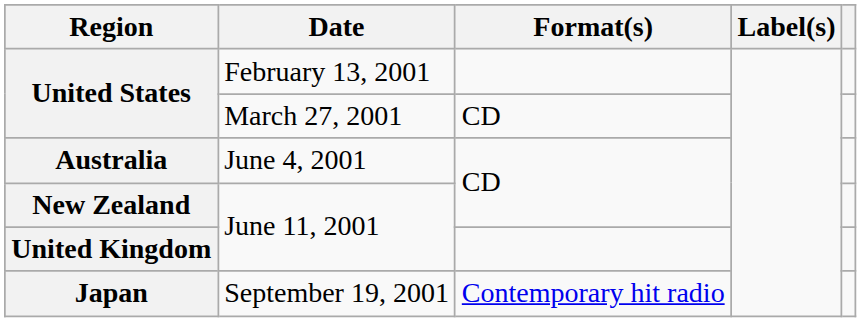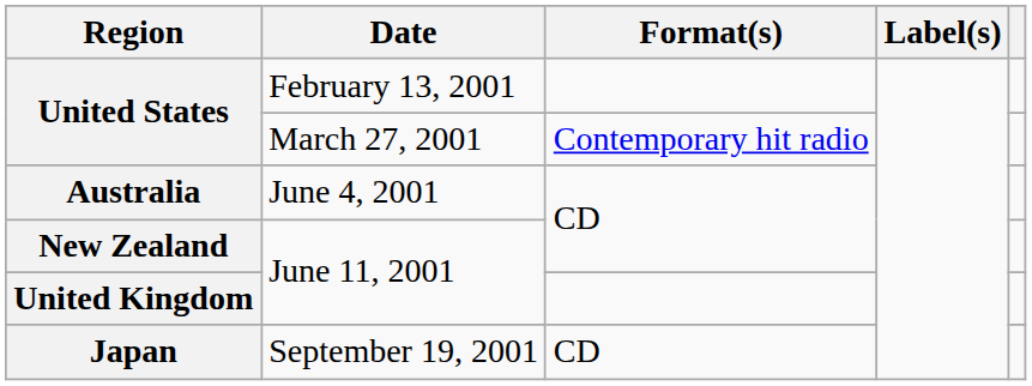 <table class="wikitable plainrowheaders">
 <tr>
 <th scope="col">Region</th>
 <th scope="col">Date</th>
 <th scope="col">Format(s)</th>
 <th scope="col">Label(s)</th>
 <th scope="col"></th>
 </tr>
 <tr>
 <th scope="row" rowspan="2">United States</th>
 <td>February 13, 2001</td>
 <td></td>
 <td rowspan="7"></td>
 <td></td>
 </tr>
 <tr>
 <td>March 27, 2001</td>
-<td>CD</td>
+<td><a href='#'>Contemporary hit radio</a></td>
 <td></td>
 </tr>
 <tr>
 <th scope="row">Australia</th>
 <td>June 4, 2001</td>
 <td rowspan="2">CD</td>
 <td></td>
 </tr>
 <tr>
 <th scope="row">New Zealand</th>
 <td rowspan="2">June 11, 2001</td>
 <td></td>
 </tr>
 <tr>
 <th scope="row">United Kingdom</th>
 <td></td>
 <td></td>
 </tr>
 <tr>
 <th scope="row">Japan</th>
 <td>September 19, 2001</td>
-<td><a href='#'>Contemporary hit radio</a></td>
+<td>CD</td>
 <td></td>
 </tr>
 </table>
